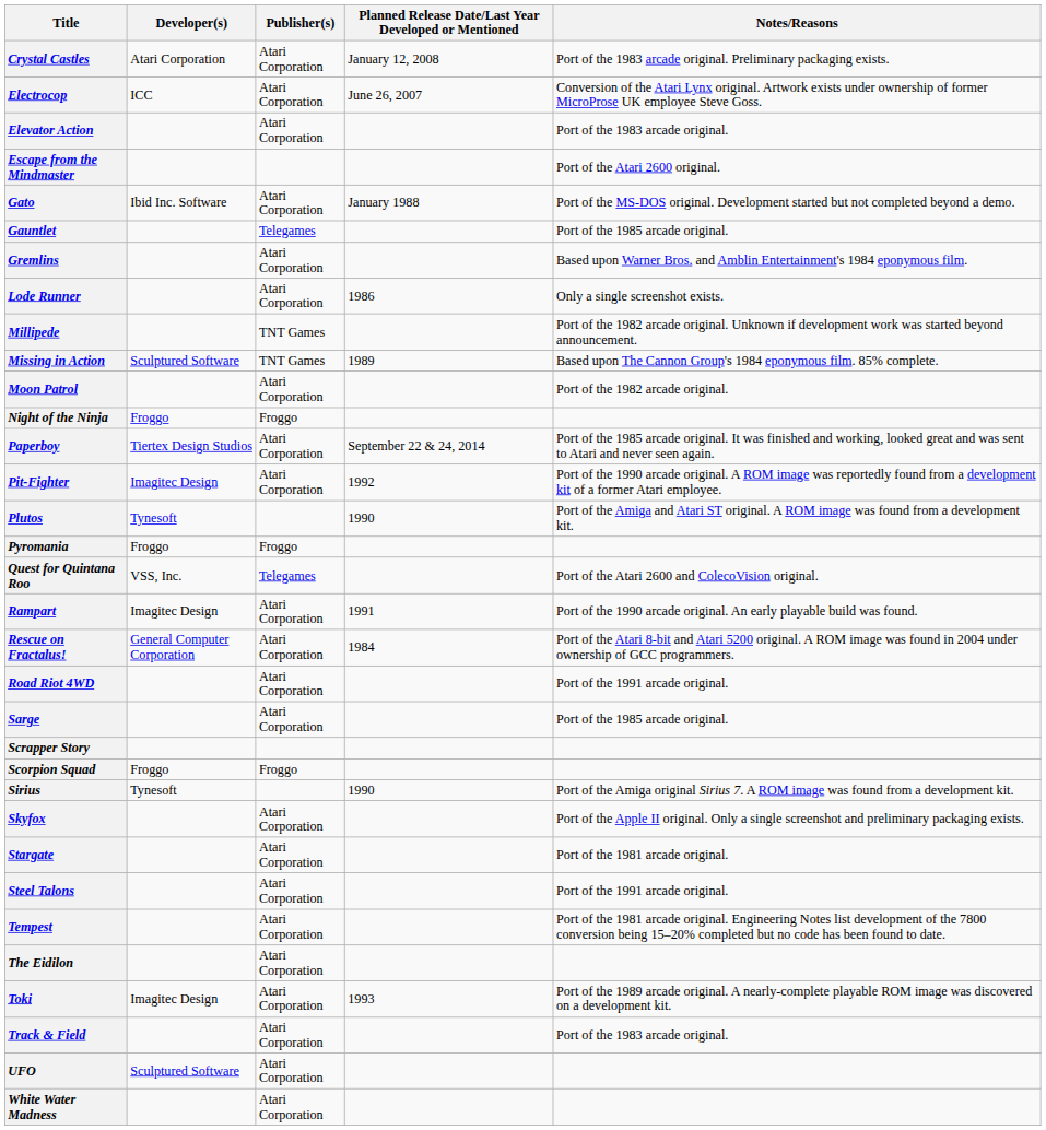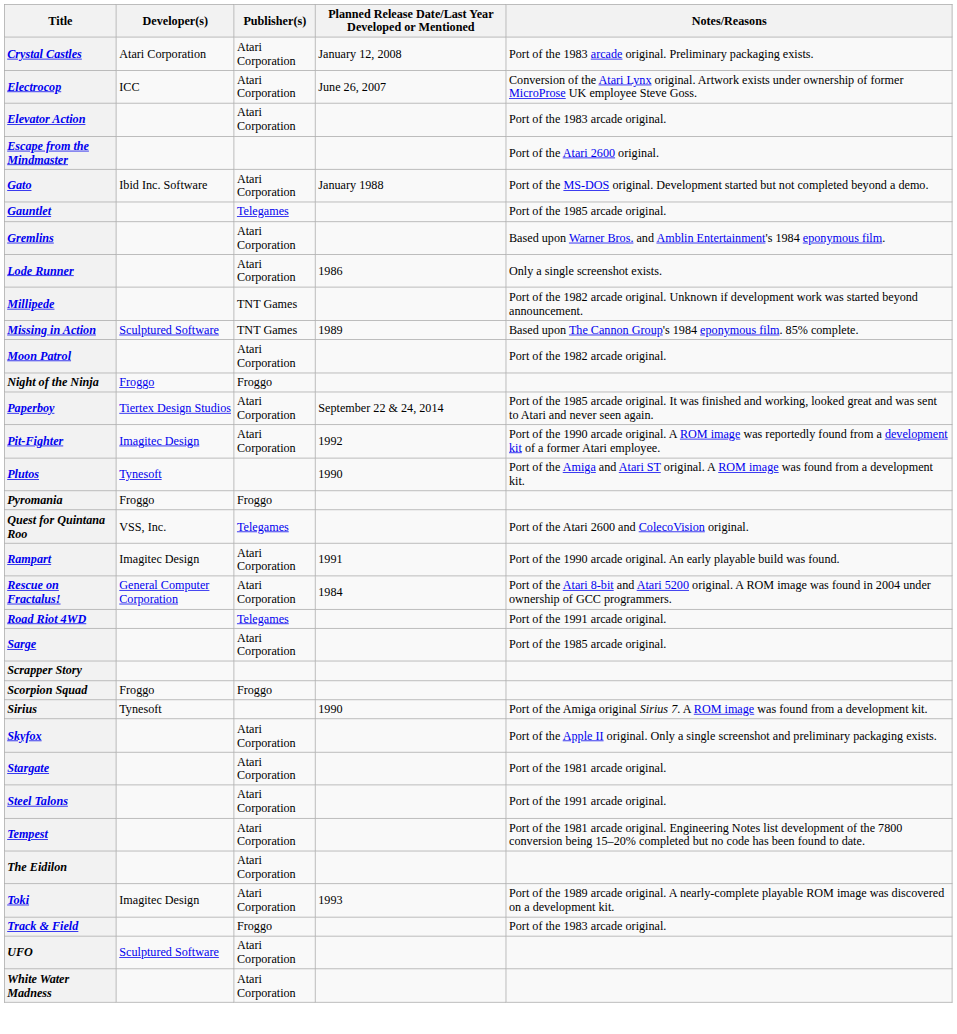 <table class="wikitable sortable" id="softwarelist" width="auto">
 <tr>
 <th scope="col">Title</th>
 <th scope="col">Developer(s)</th>
 <th scope="col">Publisher(s)</th>
 <th scope="col">Planned Release Date/Last Year Developed or Mentioned</th>
 <th scope="col">Notes/Reasons</th>
 </tr>
 <tr>
 <th id="C" style="text-align: left;"><em><a href='#'>Crystal Castles</a></em></th>
 <td>Atari Corporation</td>
 <td>Atari Corporation</td>
 <td>January 12, 2008</td>
 <td>Port of the 1983 <a href='#'>arcade</a> original. Preliminary packaging exists.</td>
 </tr>
 <tr>
 <th style="text-align: left;"><em><a href='#'>Electrocop</a></em></th>
 <td>ICC</td>
 <td>Atari Corporation</td>
 <td>June 26, 2007</td>
 <td>Conversion of the <a href='#'>Atari Lynx</a> original. Artwork exists under ownership of former <a href='#'>MicroProse</a> UK employee Steve Goss.</td>
 </tr>
 <tr>
 <th style="text-align: left;"><em><a href='#'>Elevator Action</a></em></th>
 <td></td>
 <td>Atari Corporation</td>
 <td></td>
 <td>Port of the 1983 arcade original.</td>
 </tr>
 <tr>
 <th style="text-align: left;"><em><a href='#'>Escape from the Mindmaster</a></em></th>
 <td></td>
 <td></td>
 <td></td>
 <td>Port of the <a href='#'>Atari 2600</a> original.</td>
 </tr>
 <tr>
 <th id="G" style="text-align: left;"><em><a href='#'>Gato</a></em></th>
 <td>Ibid Inc. Software</td>
 <td>Atari Corporation</td>
 <td>January 1988</td>
 <td>Port of the <a href='#'>MS-DOS</a> original. Development started but not completed beyond a demo.</td>
 </tr>
 <tr>
 <th style="text-align: left;"><em><a href='#'>Gauntlet</a></em></th>
 <td></td>
 <td><a href='#'>Telegames</a></td>
 <td></td>
 <td>Port of the 1985 arcade original.</td>
 </tr>
 <tr>
 <th style="text-align: left;"><em><a href='#'>Gremlins</a></em></th>
 <td></td>
 <td>Atari Corporation</td>
 <td></td>
 <td>Based upon <a href='#'>Warner Bros.</a> and <a href='#'>Amblin Entertainment</a>'s 1984 <a href='#'>eponymous film</a>.</td>
 </tr>
 <tr>
 <th id="L" style="text-align: left;"><em><a href='#'>Lode Runner</a></em></th>
 <td></td>
 <td>Atari Corporation</td>
 <td>1986</td>
 <td>Only a single screenshot exists.</td>
 </tr>
 <tr>
 <th id="M" style="text-align: left;"><em><a href='#'>Millipede</a></em></th>
 <td></td>
 <td>TNT Games</td>
 <td></td>
 <td>Port of the 1982 arcade original. Unknown if development work was started beyond announcement.</td>
 </tr>
 <tr>
 <th style="text-align: left;"><em><a href='#'>Missing in Action</a></em></th>
 <td><a href='#'>Sculptured Software</a></td>
 <td>TNT Games</td>
 <td>1989</td>
 <td>Based upon <a href='#'>The Cannon Group</a>'s 1984 <a href='#'>eponymous film</a>. 85% complete.</td>
 </tr>
 <tr>
 <th style="text-align: left;"><em><a href='#'>Moon Patrol</a></em></th>
 <td></td>
 <td>Atari Corporation</td>
 <td></td>
 <td>Port of the 1982 arcade original.</td>
 </tr>
 <tr>
 <th id="N" style="text-align: left;"><em>Night of the Ninja</em></th>
 <td><a href='#'>Froggo</a></td>
 <td>Froggo</td>
 <td></td>
 <td></td>
 </tr>
 <tr>
 <th style="text-align: left;"><em><a href='#'>Paperboy</a></em></th>
 <td><a href='#'>Tiertex Design Studios</a></td>
 <td>Atari Corporation</td>
 <td>September 22 & 24, 2014</td>
 <td>Port of the 1985 arcade original. It was finished and working, looked great and was sent to Atari and never seen again.</td>
 </tr>
 <tr>
 <th id="P" style="text-align: left;"><em><a href='#'>Pit-Fighter</a></em></th>
 <td><a href='#'>Imagitec Design</a></td>
 <td>Atari Corporation</td>
 <td>1992</td>
 <td>Port of the 1990 arcade original. A <a href='#'>ROM image</a> was reportedly found from a <a href='#'>development kit</a> of a former Atari employee.</td>
 </tr>
 <tr>
 <th style="text-align: left;"><em><a href='#'>Plutos</a></em></th>
 <td><a href='#'>Tynesoft</a></td>
 <td></td>
 <td>1990</td>
 <td>Port of the <a href='#'>Amiga</a> and <a href='#'>Atari ST</a> original. A <a href='#'>ROM image</a> was found from a development kit.</td>
 </tr>
 <tr>
 <th style="text-align: left;"><em>Pyromania</em></th>
 <td>Froggo</td>
 <td>Froggo</td>
 <td></td>
 <td></td>
 </tr>
 <tr>
 <th id="Q" style="text-align: left;"><em>Quest for Quintana Roo</em></th>
 <td>VSS, Inc.</td>
 <td><a href='#'>Telegames</a></td>
 <td></td>
 <td>Port of the Atari 2600 and <a href='#'>ColecoVision</a> original.</td>
 </tr>
 <tr>
 <th id="R" style="text-align: left;"><em><a href='#'>Rampart</a></em></th>
 <td>Imagitec Design</td>
 <td>Atari Corporation</td>
 <td>1991</td>
 <td>Port of the 1990 arcade original. An early playable build was found.</td>
 </tr>
 <tr>
 <th style="text-align: left;"><em><a href='#'>Rescue on Fractalus!</a></em></th>
 <td><a href='#'>General Computer Corporation</a></td>
 <td>Atari Corporation</td>
 <td>1984</td>
 <td>Port of the <a href='#'>Atari 8-bit</a> and <a href='#'>Atari 5200</a> original. A ROM image was found in 2004 under ownership of GCC programmers.</td>
 </tr>
 <tr>
 <th style="text-align: left;"><em><a href='#'>Road Riot 4WD</a></em></th>
 <td></td>
-<td>Atari Corporation</td>
+<td><a href='#'>Telegames</a></td>
 <td></td>
 <td>Port of the 1991 arcade original.</td>
 </tr>
 <tr>
 <th id="S" style="text-align: left;"><em><a href='#'>Sarge</a></em></th>
 <td></td>
 <td>Atari Corporation</td>
 <td></td>
 <td>Port of the 1985 arcade original.</td>
 </tr>
 <tr>
 <th style="text-align: left;"><em>Scrapper Story</em></th>
 <td></td>
 <td></td>
 <td></td>
 <td></td>
 </tr>
 <tr>
 <th style="text-align: left;"><em>Scorpion Squad</em></th>
 <td>Froggo</td>
 <td>Froggo</td>
 <td></td>
 <td></td>
 </tr>
 <tr>
 <th style="text-align: left;"><em>Sirius</em></th>
 <td>Tynesoft</td>
 <td></td>
 <td>1990</td>
 <td>Port of the Amiga original <em>Sirius 7</em>. A <a href='#'>ROM image</a> was found from a development kit.</td>
 </tr>
 <tr>
 <th style="text-align: left;"><em><a href='#'>Skyfox</a></em></th>
 <td></td>
 <td>Atari Corporation</td>
 <td></td>
 <td>Port of the <a href='#'>Apple II</a> original. Only a single screenshot and preliminary packaging exists.</td>
 </tr>
 <tr>
 <th style="text-align: left;"><em><a href='#'>Stargate</a></em></th>
 <td></td>
 <td>Atari Corporation</td>
 <td></td>
 <td>Port of the 1981 arcade original.</td>
 </tr>
 <tr>
 <th style="text-align: left;"><em><a href='#'>Steel Talons</a></em></th>
 <td></td>
 <td>Atari Corporation</td>
 <td></td>
 <td>Port of the 1991 arcade original.</td>
 </tr>
 <tr>
 <th id="T" style="text-align: left;"><em><a href='#'>Tempest</a></em></th>
 <td></td>
 <td>Atari Corporation</td>
 <td></td>
 <td>Port of the 1981 arcade original. Engineering Notes list development of the 7800 conversion being 15–20% completed but no code has been found to date.</td>
 </tr>
 <tr>
 <th style="text-align: left;"><em>The Eidilon</em></th>
 <td></td>
 <td>Atari Corporation</td>
 <td></td>
 <td></td>
 </tr>
 <tr>
 <th style="text-align: left;"><em><a href='#'>Toki</a></em></th>
 <td>Imagitec Design</td>
 <td>Atari Corporation</td>
 <td>1993</td>
 <td>Port of the 1989 arcade original. A nearly-complete playable ROM image was discovered on a development kit.</td>
 </tr>
 <tr>
 <th style="text-align: left;"><em><a href='#'>Track & Field</a></em></th>
 <td></td>
-<td>Atari Corporation</td>
+<td>Froggo</td>
 <td></td>
 <td>Port of the 1983 arcade original.</td>
 </tr>
 <tr>
 <th id="U" style="text-align: left;"><em>UFO</em></th>
 <td><a href='#'>Sculptured Software</a></td>
 <td>Atari Corporation</td>
 <td></td>
 <td></td>
 </tr>
 <tr>
 <th id="W" style="text-align: left;"><em>White Water Madness</em></th>
 <td></td>
 <td>Atari Corporation</td>
 <td></td>
 <td></td>
 </tr>
 </table>
